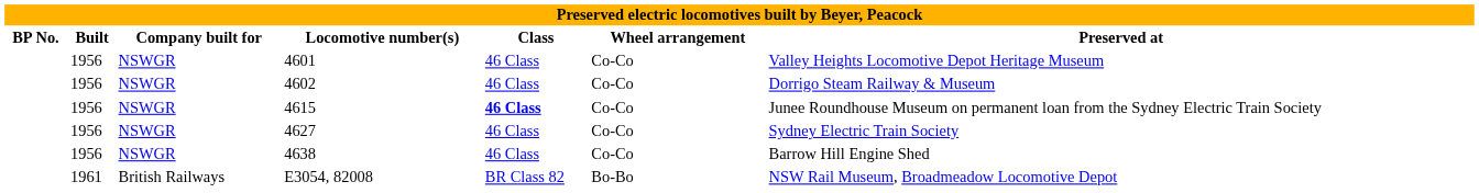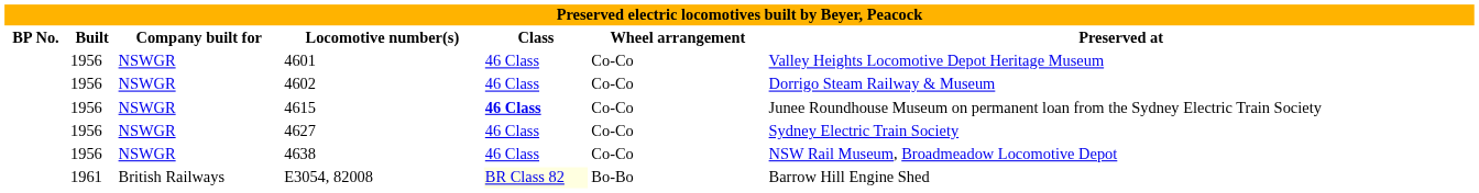 <table class="toccolours floatright mw-collapsible mw-collapsed" style="width: 100%; font-size:85%;">
 <tr>
 <th bgcolor="#ffb300" colspan="9">Preserved electric locomotives built by Beyer, Peacock</th>
 </tr>
 <tr>
 <th>BP No.</th>
 <th>Built</th>
 <th>Company built for</th>
 <th>Locomotive number(s)</th>
 <th>Class</th>
 <th>Wheel arrangement</th>
 <th>Preserved at</th>
 </tr>
 <tr -style="background:#E5E5FF">
 <td></td>
 <td>1956</td>
 <td><a href='#'>NSWGR</a></td>
 <td>4601</td>
 <td><a href='#'>46 Class</a></td>
 <td>Co-Co</td>
 <td><a href='#'>Valley Heights Locomotive Depot Heritage Museum</a></td>
 </tr>
 <tr>
 <td></td>
 <td>1956</td>
 <td><a href='#'>NSWGR</a></td>
 <td>4602</td>
 <td><a href='#'>46 Class</a></td>
 <td>Co-Co</td>
 <td><a href='#'>Dorrigo Steam Railway & Museum</a></td>
 </tr>
 <tr -style="background:#E5E5FF">
 <td></td>
 <td>1956</td>
 <td><a href='#'>NSWGR</a></td>
 <td>4615</td>
 <td><strong><a href='#'>46 Class</a></strong></td>
 <td>Co-Co</td>
 <td>Junee Roundhouse Museum on permanent loan from the Sydney Electric Train Society</td>
 </tr>
 <tr>
 <td></td>
 <td>1956</td>
 <td><a href='#'>NSWGR</a></td>
 <td>4627</td>
 <td><a href='#'>46 Class</a></td>
 <td>Co-Co</td>
 <td><a href='#'>Sydney Electric Train Society</a></td>
 </tr>
 <tr -style="background:#E5E5FF">
 <td></td>
 <td>1956</td>
 <td><a href='#'>NSWGR</a></td>
 <td>4638</td>
 <td><a href='#'>46 Class</a></td>
 <td>Co-Co</td>
-<td>Barrow Hill Engine Shed</td>
+<td><a href='#'>NSW Rail Museum</a>, <a href='#'>Broadmeadow Locomotive Depot</a></td>
 </tr>
 <tr>
 <td></td>
 <td>1961</td>
 <td>British Railways</td>
 <td>E3054, 82008</td>
-<td><a href='#'>BR Class 82</a></td>
+<td style="background: lightyellow;"><a href='#'>BR Class 82</a></td>
 <td>Bo-Bo</td>
-<td><a href='#'>NSW Rail Museum</a>, <a href='#'>Broadmeadow Locomotive Depot</a></td>
+<td>Barrow Hill Engine Shed</td>
 </tr>
 <tr>
 </tr>
 </table>
